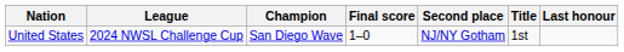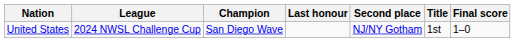 <table class=wikitable style="font-size:14px">
 <tr>
 <th>Nation</th>
 <th>League</th>
 <th>Champion</th>
-<th>Final score</th>
+<th>Last honour</th>
 <th>Second place</th>
 <th data-sort-type="number">Title</th>
-<th>Last honour</th>
+<th>Final score</th>
 </tr>
 <tr>
 <td align=left rowspan=> <a href='#'>United States</a></td>
 <td align=left><a href='#'>2024 NWSL Challenge Cup</a></td>
 <td><a href='#'>San Diego Wave</a></td>
-<td>1–0</td>
+<td></td>
 <td><a href='#'>NJ/NY Gotham</a></td>
 <td>1st</td>
-<td></td>
+<td>1–0</td>
 </tr>
 </table>
